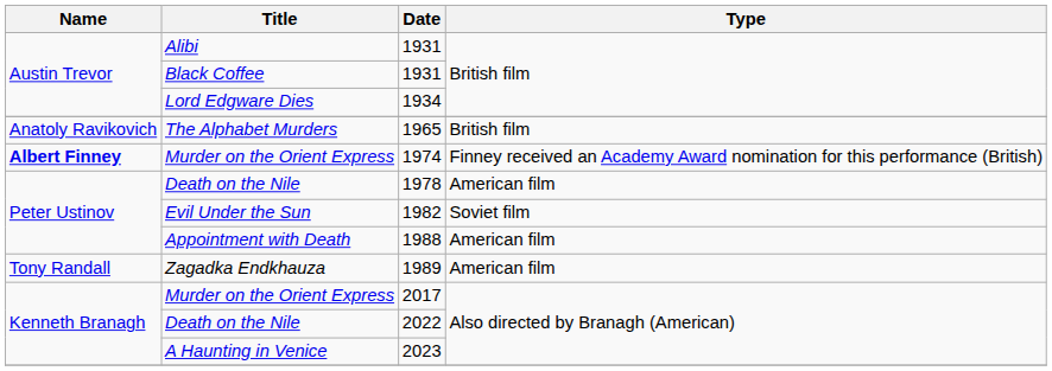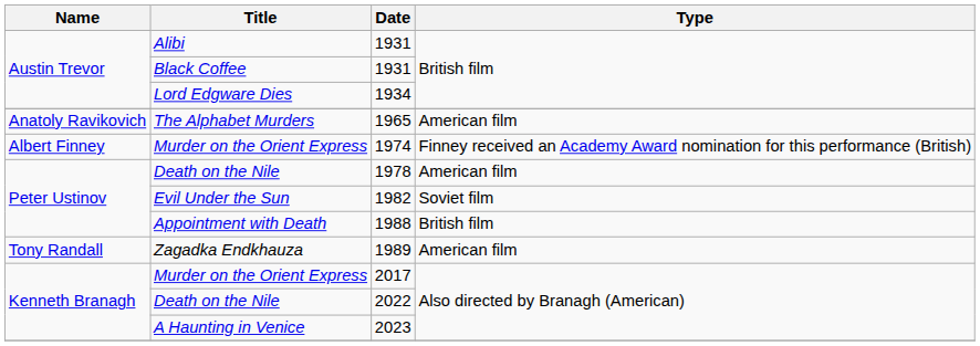 <table class="wikitable sortable">
 <tr>
 <th>Name</th>
 <th>Title</th>
 <th>Date</th>
 <th>Type</th>
 </tr>
 <tr>
 <td rowspan="3"><a href='#'>Austin Trevor</a></td>
 <td><em><a href='#'>Alibi</a></em></td>
 <td>1931</td>
 <td rowspan="3">British film</td>
 </tr>
 <tr>
 <td><em><a href='#'>Black Coffee</a></em></td>
 <td>1931</td>
 </tr>
 <tr>
 <td><em><a href='#'>Lord Edgware Dies</a></em></td>
 <td>1934</td>
 </tr>
 <tr>
 </tr>
 <tr>
 <td><a href='#'>Anatoly Ravikovich</a></td>
 <td><em><a href='#'>The Alphabet Murders</a></em></td>
 <td>1965</td>
-<td>British film</td>
+<td>American film</td>
 </tr>
 <tr>
-<td><strong><a href='#'>Albert Finney</a></strong></td>
+<td><a href='#'>Albert Finney</a></td>
 <td><em><a href='#'>Murder on the Orient Express</a></em></td>
 <td>1974</td>
 <td>Finney received an <a href='#'>Academy Award</a> nomination for this performance (British)</td>
 </tr>
 <tr>
 <td rowspan=3><a href='#'>Peter Ustinov</a></td>
 <td><em><a href='#'>Death on the Nile</a></em></td>
 <td>1978</td>
 <td>American film</td>
 </tr>
 <tr>
 <td><em><a href='#'>Evil Under the Sun</a></em></td>
 <td>1982</td>
 <td>Soviet film</td>
 </tr>
 <tr>
 <td><em><a href='#'>Appointment with Death</a></em></td>
 <td>1988</td>
-<td>American film</td>
+<td>British film</td>
 </tr>
 <tr>
 <td><a href='#'>Tony Randall</a></td>
 <td><em>Zagadka Endkhauza</em></td>
 <td>1989</td>
 <td>American film</td>
 </tr>
 <tr>
 <td rowspan=3><a href='#'>Kenneth Branagh</a></td>
 <td><em><a href='#'>Murder on the Orient Express</a></em></td>
 <td>2017</td>
 <td rowspan=3>Also directed by Branagh (American)</td>
 </tr>
 <tr>
 <td><em><a href='#'>Death on the Nile</a></em></td>
 <td>2022</td>
 </tr>
 <tr>
 <td><em><a href='#'>A Haunting in Venice</a></em></td>
 <td>2023</td>
 </tr>
 <tr>
 </tr>
 </table>
